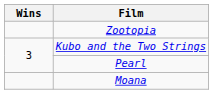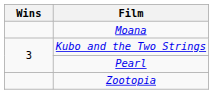 <table class="wikitable" style="text-align: center">
 <tr>
 <th scope="col" width="55">Wins</th>
 <th scope="col" align="center">Film</th>
 </tr>
 <tr>
 <td></td>
-<td><em><a href='#'>Zootopia</a></em></td>
+<td><em><a href='#'>Moana</a></em></td>
 </tr>
 <tr>
 <td rowspan="2" style="text-align:center;">3</td>
 <td><em><a href='#'>Kubo and the Two Strings</a></em></td>
 </tr>
 <tr>
 <td><em><a href='#'>Pearl</a></em></td>
 </tr>
 <tr>
 <td></td>
-<td><em><a href='#'>Moana</a></em></td>
+<td><em><a href='#'>Zootopia</a></em></td>
 </tr>
 </table>
